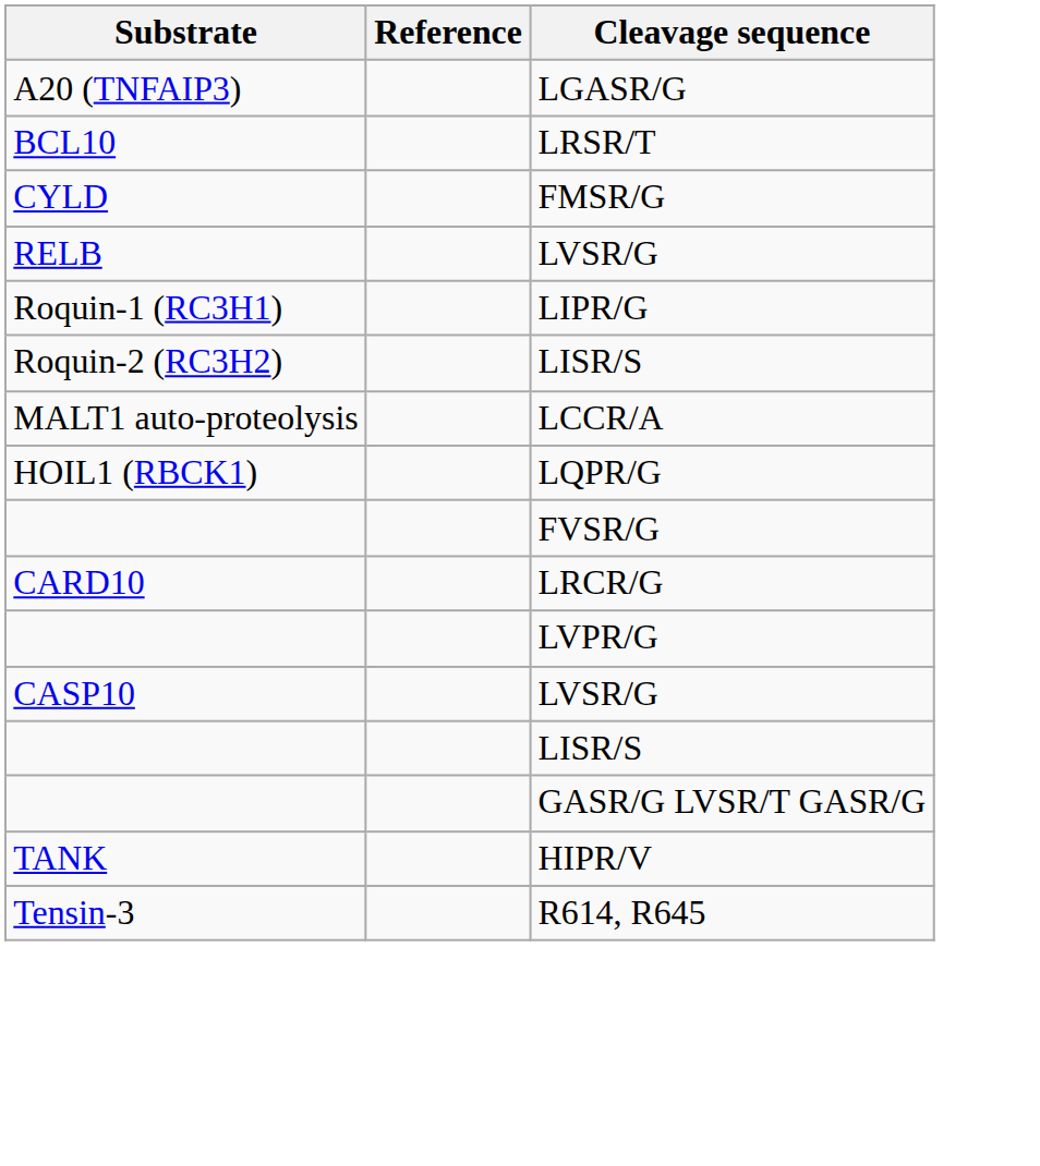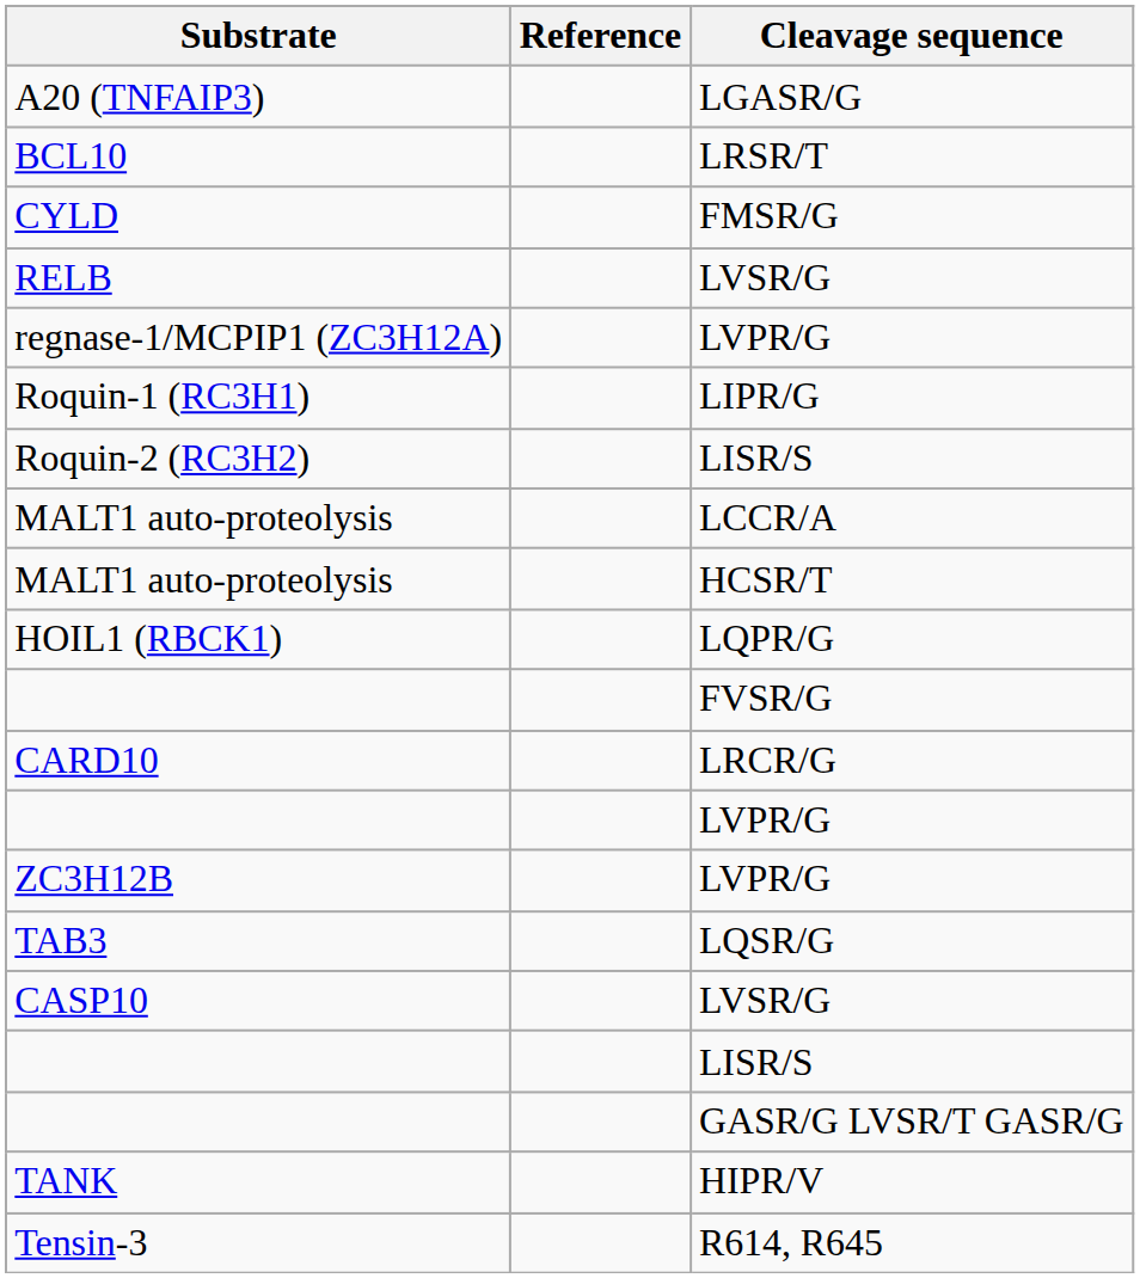 <table class="wikitable">
 <tr>
 <th>Substrate</th>
 <th>Reference</th>
 <th>Cleavage sequence</th>
 </tr>
 <tr>
 <td>A20 (<a href='#'>TNFAIP3</a>)</td>
 <td></td>
 <td>LGASR/G</td>
 </tr>
 <tr>
 <td><a href='#'>BCL10</a></td>
 <td></td>
 <td>LRSR/T</td>
 </tr>
 <tr>
 <td><a href='#'>CYLD</a></td>
 <td></td>
 <td>FMSR/G</td>
 </tr>
 <tr>
 <td><a href='#'>RELB</a></td>
 <td></td>
 <td>LVSR/G</td>
 </tr>
 <tr>
+<td>regnase-1/MCPIP1 (<a href='#'>ZC3H12A</a>)</td>
+<td></td>
+<td>LVPR/G</td>
+</tr>
+<tr>
 <td>Roquin-1 (<a href='#'>RC3H1</a>)</td>
 <td></td>
 <td>LIPR/G</td>
 </tr>
 <tr>
 <td>Roquin-2 (<a href='#'>RC3H2</a>)</td>
 <td></td>
 <td>LISR/S</td>
 </tr>
 <tr>
 <td>MALT1 auto-proteolysis</td>
 <td></td>
 <td>LCCR/A</td>
+</tr>
+<tr>
+<td>MALT1 auto-proteolysis</td>
+<td></td>
+<td>HCSR/T</td>
 </tr>
 <tr>
 <td>HOIL1 (<a href='#'>RBCK1</a>)</td>
 <td></td>
 <td>LQPR/G</td>
 </tr>
 <tr>
 <td></td>
 <td></td>
 <td>FVSR/G</td>
 </tr>
 <tr>
 <td><a href='#'>CARD10</a></td>
 <td></td>
 <td>LRCR/G</td>
 </tr>
 <tr>
 <td></td>
 <td></td>
 <td>LVPR/G</td>
+</tr>
+<tr>
+<td><a href='#'>ZC3H12B</a></td>
+<td></td>
+<td>LVPR/G</td>
+</tr>
+<tr>
+<td><a href='#'>TAB3</a></td>
+<td></td>
+<td>LQSR/G</td>
 </tr>
 <tr>
 <td><a href='#'>CASP10</a></td>
 <td></td>
 <td>LVSR/G</td>
 </tr>
 <tr>
 <td></td>
 <td></td>
 <td>LISR/S</td>
 </tr>
 <tr>
 <td></td>
 <td></td>
 <td>GASR/G LVSR/T GASR/G</td>
 </tr>
 <tr>
 <td><a href='#'>TANK</a></td>
 <td></td>
 <td>HIPR/V</td>
 </tr>
 <tr>
 <td><a href='#'>Tensin</a>-3</td>
 <td></td>
 <td>R614, R645</td>
 </tr>
 </table>
